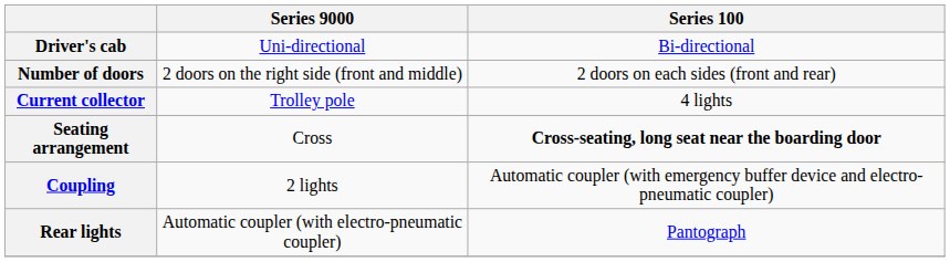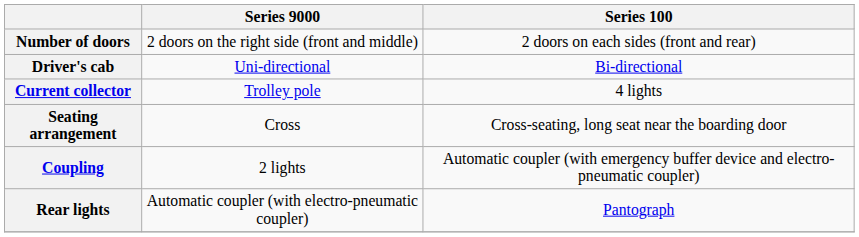 <table class="wikitable" border="1">
 <tr>
 <th></th>
 <th style="text-align:center;"><strong>Series 9000</strong></th>
 <th style="text-align:center;"><strong>Series 100</strong></th>
 </tr>
 <tr>
+<th style="text-align:center;">Number of doors</th>
+<td style="text-align:center;">2 doors on the right side (front and middle)</td>
+<td style="text-align:center;">2 doors on each sides (front and rear)</td>
+</tr>
+<tr>
 <th style="text-align:center;">Driver's cab</th>
 <td style="text-align:center;"><a href='#'>Uni-directional</a></td>
 <td style="text-align:center;"><a href='#'>Bi-directional</a></td>
-</tr>
-<tr>
-<th style="text-align:center;">Number of doors</th>
-<td style="text-align:center;">2 doors on the right side (front and middle)</td>
-<td style="text-align:center;">2 doors on each sides (front and rear)</td>
 </tr>
 <tr>
 <th style="text-align:center;"><a href='#'>Current collector</a></th>
 <td style="text-align:center;"><a href='#'>Trolley pole</a></td>
 <td style="text-align:center;">4 lights</td>
 </tr>
 <tr>
 <th style="text-align:center;">Seating arrangement</th>
 <td style="text-align:center;">Cross</td>
-<td style="text-align:center;"><strong>Cross-seating, long seat near the boarding door</strong></td>
+<td style="text-align:center;">Cross-seating, long seat near the boarding door</td>
 </tr>
 <tr>
 <th style="text-align:center;"><a href='#'>Coupling</a></th>
 <td style="text-align:center;">2 lights</td>
 <td style="text-align:center;">Automatic coupler (with emergency buffer device and electro-pneumatic coupler)</td>
 </tr>
 <tr>
 <th style="text-align:center;">Rear lights</th>
 <td style="text-align:center;">Automatic coupler (with electro-pneumatic coupler)</td>
 <td style="text-align:center;"><a href='#'>Pantograph</a></td>
 </tr>
 <tr>
 </tr>
 </table>
